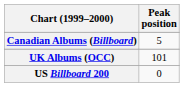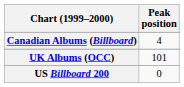 <table class="wikitable sortable plainrowheaders" style="text-align:center">
 <tr>
 <th>Chart (1999–2000)</th>
 <th>Peak<br>position</th>
 </tr>
 <tr>
 </tr>
 <tr>
 </tr>
 <tr>
 <th scope="row"><a href='#'>Canadian Albums</a> (<em><a href='#'>Billboard</a></em>)</th>
-<td style="text-align:center;">5</td>
+<td style="text-align:center;">4</td>
 </tr>
 <tr>
 </tr>
 <tr>
 </tr>
 <tr>
 <th scope="row"><a href='#'>UK Albums</a> (<a href='#'>OCC</a>)</th>
 <td align"center">101</td>
 </tr>
 <tr>
 </tr>
 <tr>
 <th scope="row">US <a href='#'><em>Billboard</em> 200</a></th>
 <td style="text-align:center;">0</td>
 </tr>
 </table>
